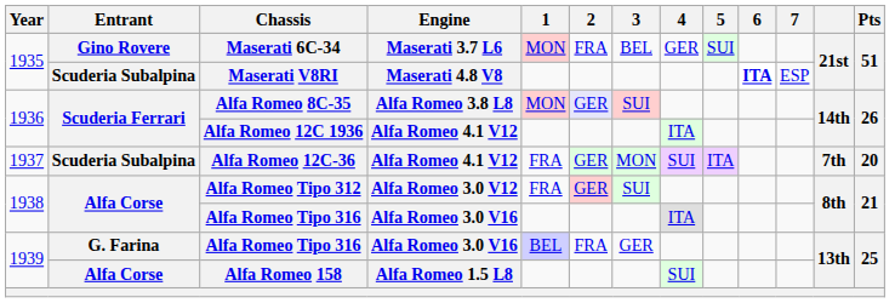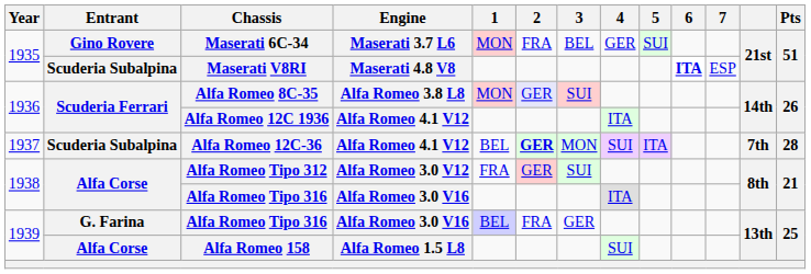 <table class="wikitable" style="text-align:center; font-size:85%">
 <tr>
 <th>Year</th>
 <th>Entrant</th>
 <th>Chassis</th>
 <th>Engine</th>
 <th>1</th>
 <th>2</th>
 <th>3</th>
 <th>4</th>
 <th>5</th>
 <th>6</th>
 <th>7</th>
 <th></th>
 <th>Pts</th>
 </tr>
 <tr>
 <td rowspan=2><a href='#'>1935</a></td>
 <th nowrap><a href='#'>Gino Rovere</a></th>
 <th nowrap><a href='#'>Maserati</a> 6C-34</th>
 <th nowrap><a href='#'>Maserati</a> 3.7 <a href='#'>L6</a></th>
 <td style="background:#ffcfcf;"><a href='#'>MON</a><br></td>
 <td><a href='#'>FRA</a></td>
 <td><a href='#'>BEL</a></td>
 <td><a href='#'>GER</a></td>
 <td style="background:#dfffdf;"><a href='#'>SUI</a><br></td>
 <td></td>
 <td></td>
 <th rowspan=2>21st</th>
 <th rowspan=2>51</th>
 </tr>
 <tr>
 <th nowrap>Scuderia Subalpina</th>
 <th nowrap><a href='#'>Maserati</a> <a href='#'>V8RI</a></th>
 <th nowrap><a href='#'>Maserati</a> 4.8 <a href='#'>V8</a></th>
 <td></td>
 <td></td>
 <td></td>
 <td></td>
 <td></td>
 <td style="background:#FFFFFF;"><strong><a href='#'>ITA</a></strong><br></td>
 <td><a href='#'>ESP</a></td>
 </tr>
 <tr>
 <td rowspan=2><a href='#'>1936</a></td>
 <th rowspan=2 nowrap><a href='#'>Scuderia Ferrari</a></th>
 <th nowrap><a href='#'>Alfa Romeo</a> <a href='#'>8C-35</a></th>
 <th nowrap><a href='#'>Alfa Romeo</a> 3.8 <a href='#'>L8</a></th>
 <td style="background:#ffcfcf;"><a href='#'>MON</a><br></td>
 <td style="background: lavender;"><a href='#'>GER</a></td>
 <td style="background:#ffcfcf;"><a href='#'>SUI</a><br></td>
 <td></td>
 <td></td>
 <td></td>
 <td></td>
 <th rowspan=2>14th</th>
 <th rowspan=2>26</th>
 </tr>
 <tr>
 <th nowrap><a href='#'>Alfa Romeo</a> <a href='#'>12C 1936</a></th>
 <th nowrap><a href='#'>Alfa Romeo</a> 4.1 <a href='#'>V12</a></th>
 <td></td>
 <td></td>
 <td></td>
 <td style="background:#DFFFDF;"><a href='#'>ITA</a><br></td>
 <td></td>
 <td></td>
 <td></td>
 </tr>
 <tr>
 <td><a href='#'>1937</a></td>
 <th nowrap>Scuderia Subalpina</th>
 <th nowrap><a href='#'>Alfa Romeo</a> <a href='#'>12C-36</a></th>
 <th nowrap><a href='#'>Alfa Romeo</a> 4.1 <a href='#'>V12</a></th>
-<td><a href='#'>FRA</a></td>
-<td style="background:#DFFFDF;"><a href='#'>GER</a><br></td>
+<td><a href='#'>BEL</a></td>
+<td style="background:#DFFFDF;"><strong><a href='#'>GER</a><br></strong></td>
 <td style="background:#DFFFDF;"><a href='#'>MON</a><br></td>
 <td style="background:#EFCFFF;"><a href='#'>SUI</a><br></td>
 <td style="background:#EFCFFF;"><a href='#'>ITA</a><br></td>
 <td></td>
 <td></td>
 <th>7th</th>
-<th>20</th>
+<th>28</th>
 </tr>
 <tr>
 <td rowspan=2><a href='#'>1938</a></td>
 <th rowspan=2 nowrap><a href='#'>Alfa Corse</a></th>
 <th nowrap><a href='#'>Alfa Romeo</a> <a href='#'>Tipo 312</a></th>
 <th nowrap><a href='#'>Alfa Romeo</a> 3.0 <a href='#'>V12</a></th>
 <td><a href='#'>FRA</a></td>
 <td style="background:#ffcfcf;"><a href='#'>GER</a><br></td>
 <td style="background:#DFFFDF;"><a href='#'>SUI</a><br></td>
 <td></td>
 <td></td>
 <td></td>
 <td></td>
 <th rowspan=2>8th</th>
 <th rowspan=2>21</th>
 </tr>
 <tr>
 <th nowrap><a href='#'>Alfa Romeo</a> <a href='#'>Tipo 316</a></th>
 <th nowrap><a href='#'>Alfa Romeo</a> 3.0 <a href='#'>V16</a></th>
 <td></td>
 <td></td>
 <td></td>
 <td style="background:#DFDFDF;"><a href='#'>ITA</a><br></td>
 <td></td>
 <td></td>
 <td></td>
 </tr>
 <tr>
 <td rowspan=2><a href='#'>1939</a></td>
 <th nowrap>G. Farina</th>
 <th nowrap><a href='#'>Alfa Romeo</a> <a href='#'>Tipo 316</a></th>
 <th nowrap><a href='#'>Alfa Romeo</a> 3.0 <a href='#'>V16</a></th>
 <td style="background:#cfcfff;"><a href='#'>BEL</a><br></td>
 <td><a href='#'>FRA</a></td>
 <td><a href='#'>GER</a></td>
 <td></td>
 <td></td>
 <td></td>
 <td></td>
 <th rowspan=2>13th</th>
 <th rowspan=2>25</th>
 </tr>
 <tr>
 <th nowrap><a href='#'>Alfa Corse</a></th>
 <th nowrap><a href='#'>Alfa Romeo</a> <a href='#'>158</a></th>
 <th nowrap><a href='#'>Alfa Romeo</a> 1.5 <a href='#'>L8</a></th>
 <td></td>
 <td></td>
 <td></td>
 <td style="background:#DFFFDF;"><a href='#'>SUI</a><br></td>
 <td></td>
 <td></td>
 <td></td>
 </tr>
 <tr>
 <th colspan=13></th>
 </tr>
 </table>
